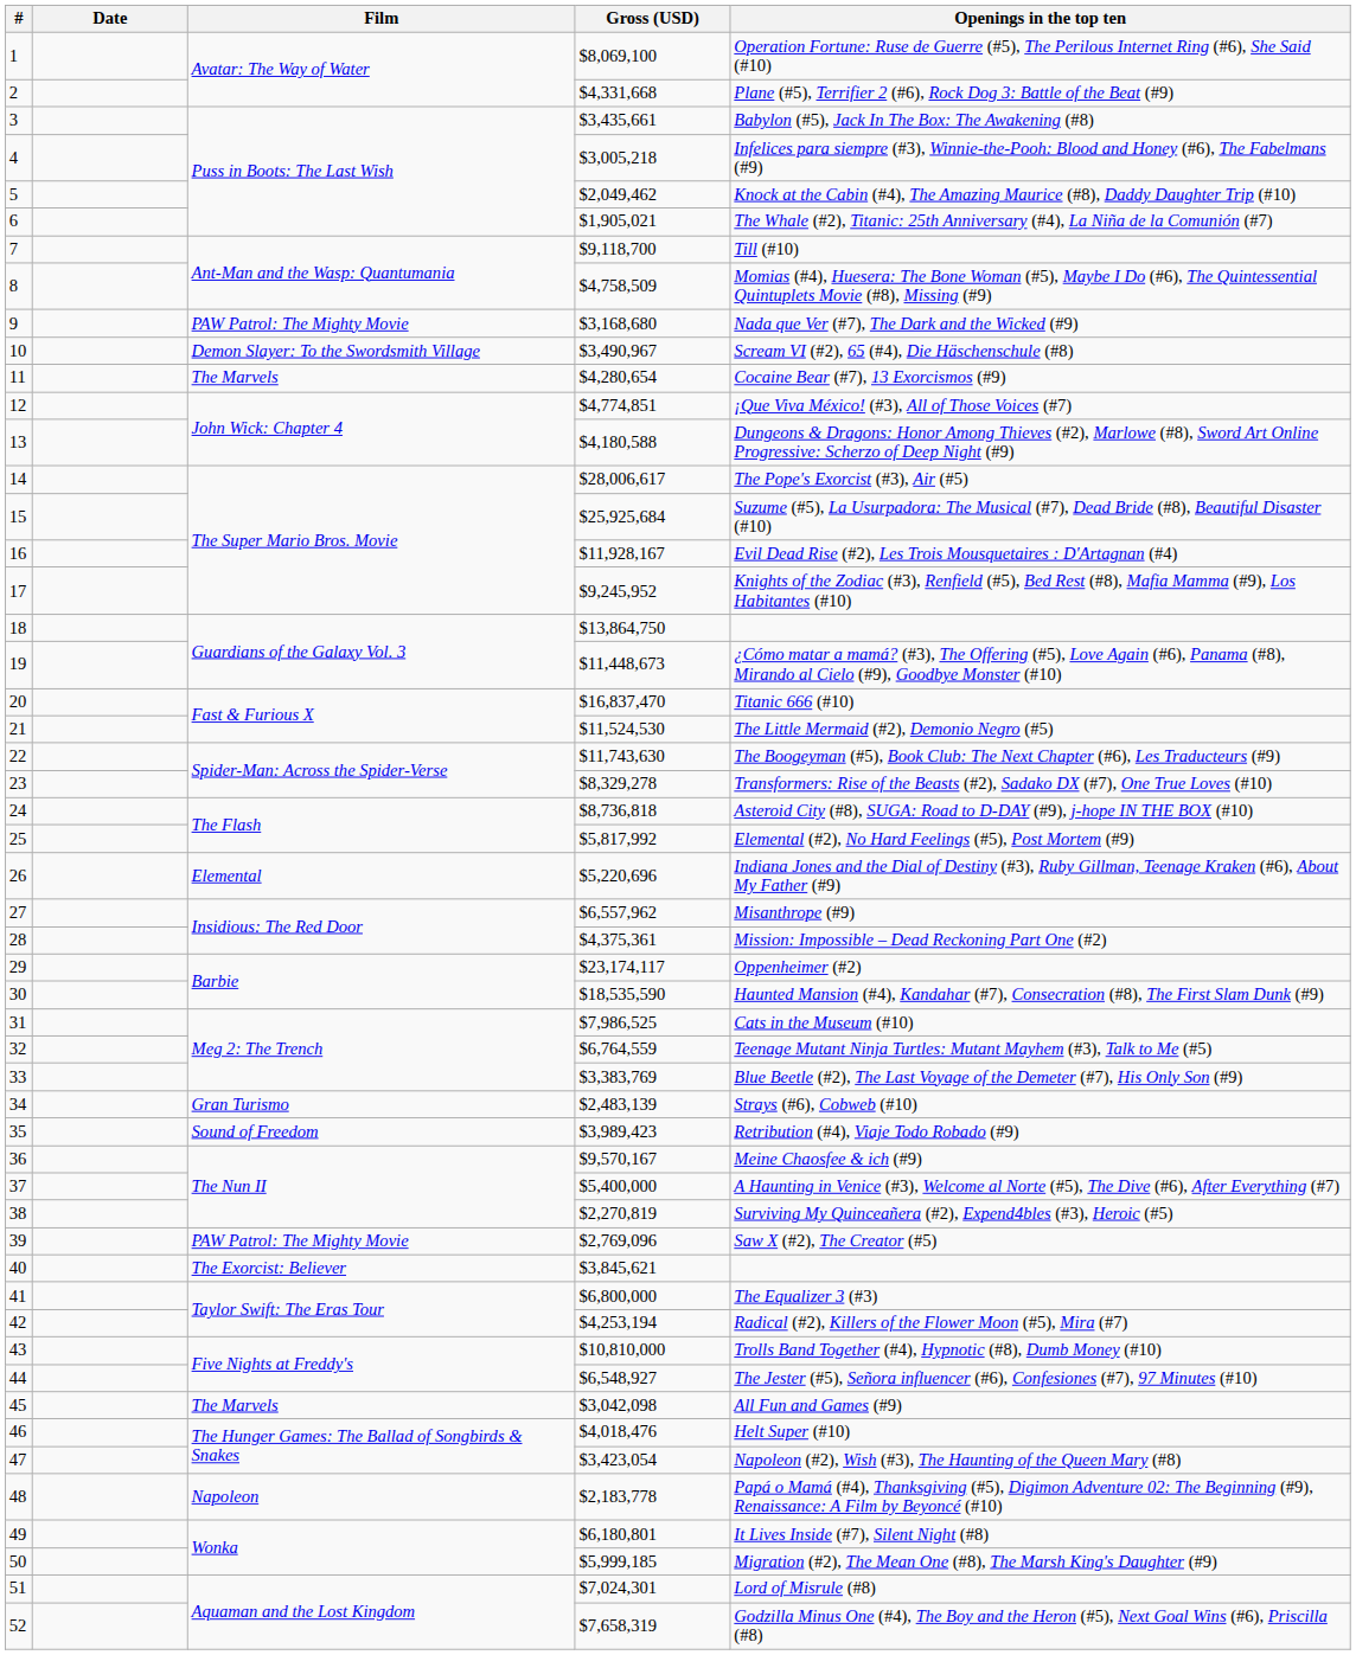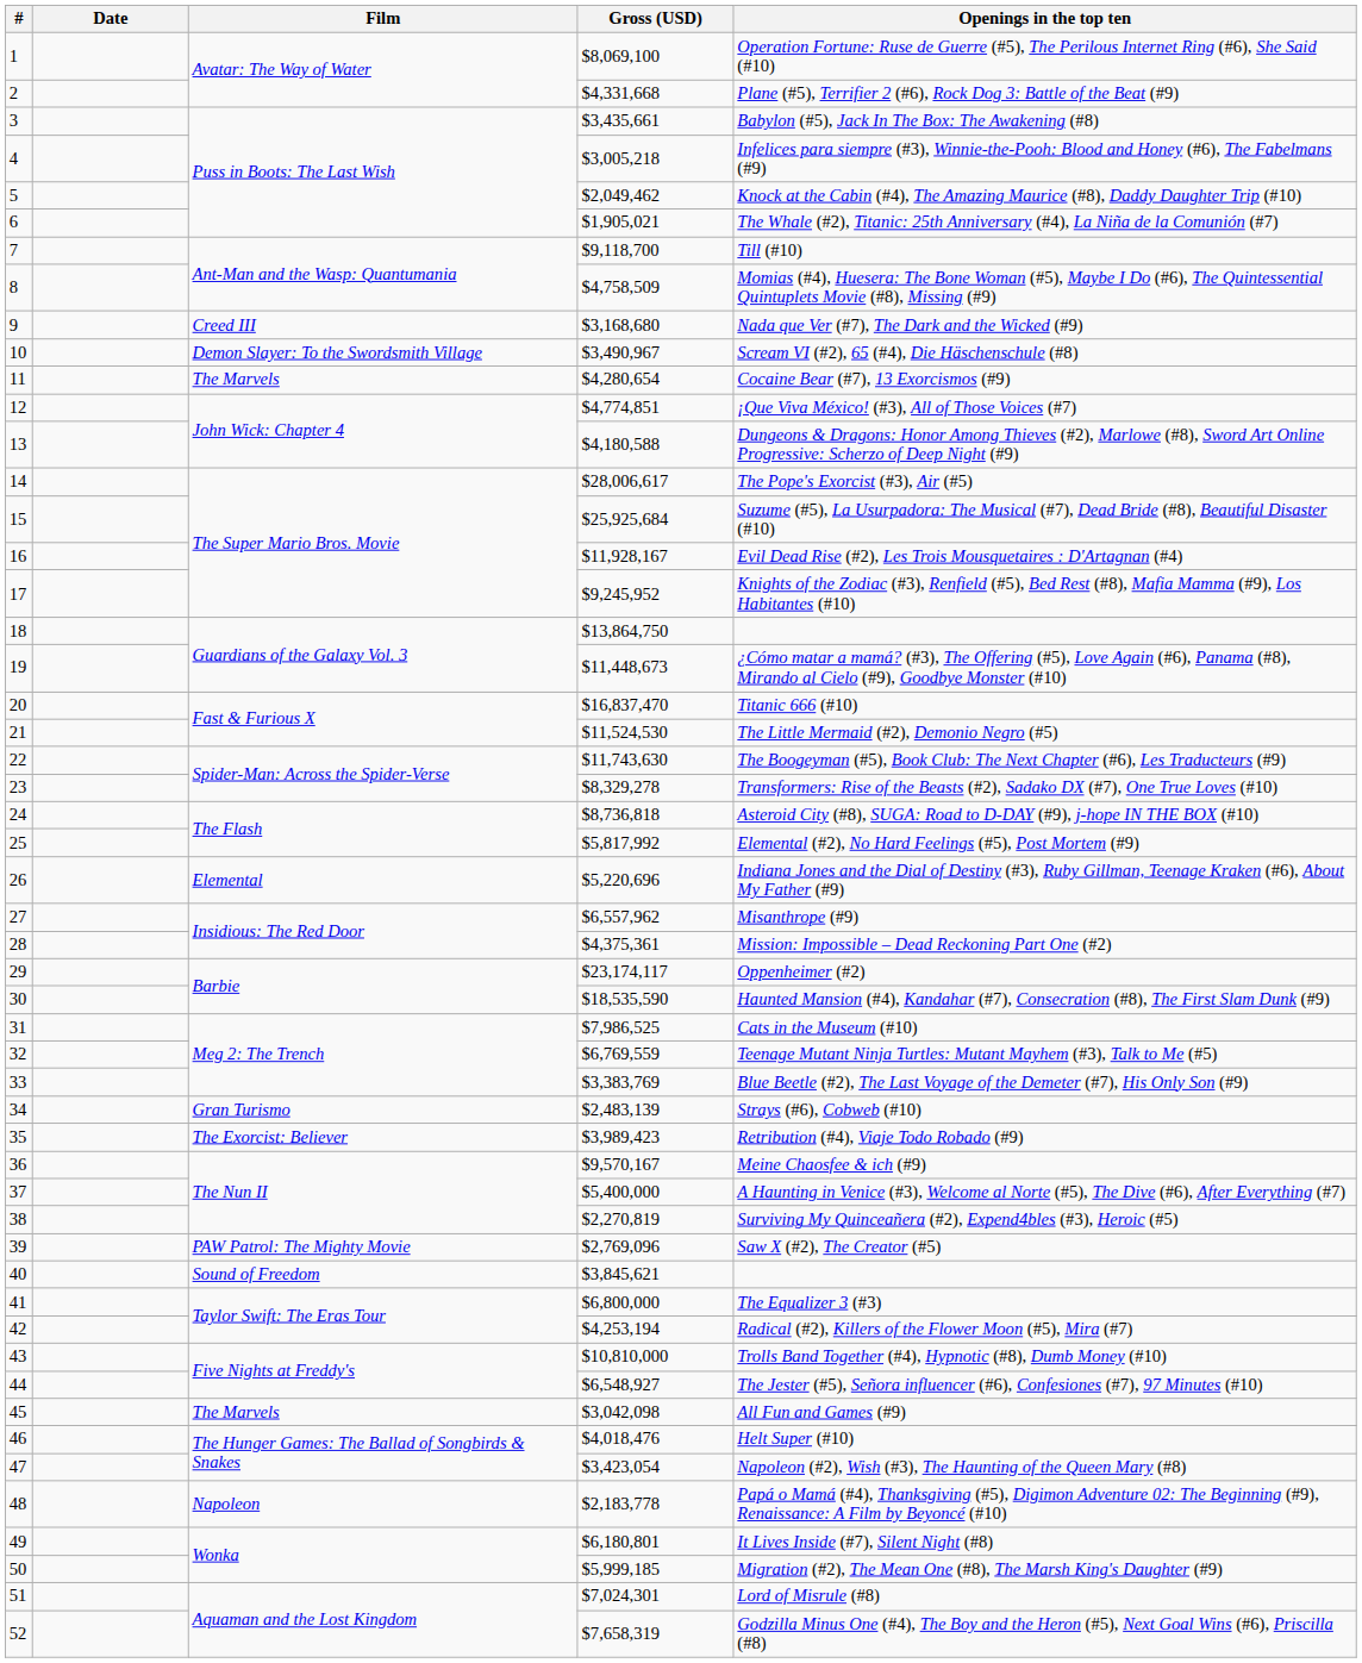 <table class="wikitable sortable">
 <tr>
 <th style="width:1%;">#</th>
 <th style="width:10%;">Date</th>
 <th style="width:25%;">Film</th>
 <th style="width:10%;">Gross (USD)</th>
 <th style="width:40%;">Openings in the top ten</th>
 </tr>
 <tr>
 <td>1</td>
 <td></td>
 <td rowspan="2"><em><a href='#'>Avatar: The Way of Water</a></em></td>
 <td>$8,069,100</td>
 <td><em><a href='#'>Operation Fortune: Ruse de Guerre</a></em> (#5), <em><a href='#'>The Perilous Internet Ring</a></em> (#6), <em><a href='#'>She Said</a></em> (#10)</td>
 </tr>
 <tr>
 <td>2</td>
 <td></td>
 <td>$4,331,668</td>
 <td><em><a href='#'>Plane</a></em> (#5), <em><a href='#'>Terrifier 2</a></em> (#6), <em><a href='#'>Rock Dog 3: Battle of the Beat</a></em> (#9)</td>
 </tr>
 <tr>
 <td>3</td>
 <td></td>
 <td rowspan="4"><em><a href='#'>Puss in Boots: The Last Wish</a></em></td>
 <td>$3,435,661</td>
 <td><em><a href='#'>Babylon</a></em> (#5), <em><a href='#'>Jack In The Box: The Awakening</a></em> (#8)</td>
 </tr>
 <tr>
 <td>4</td>
 <td></td>
 <td>$3,005,218</td>
 <td><em><a href='#'>Infelices para siempre</a></em> (#3), <em><a href='#'>Winnie-the-Pooh: Blood and Honey</a></em> (#6), <em><a href='#'>The Fabelmans</a></em> (#9)</td>
 </tr>
 <tr>
 <td>5</td>
 <td></td>
 <td>$2,049,462</td>
 <td><em><a href='#'>Knock at the Cabin</a></em> (#4), <em><a href='#'>The Amazing Maurice</a></em> (#8), <em><a href='#'>Daddy Daughter Trip</a></em> (#10)</td>
 </tr>
 <tr>
 <td>6</td>
 <td></td>
 <td>$1,905,021</td>
 <td><em><a href='#'>The Whale</a></em> (#2), <em><a href='#'>Titanic: 25th Anniversary</a></em> (#4), <em><a href='#'>La Niña de la Comunión</a></em> (#7)</td>
 </tr>
 <tr>
 <td>7</td>
 <td></td>
 <td rowspan="2"><em><a href='#'>Ant-Man and the Wasp: Quantumania</a></em></td>
 <td>$9,118,700</td>
 <td><em><a href='#'>Till</a></em> (#10)</td>
 </tr>
 <tr>
 <td>8</td>
 <td></td>
 <td>$4,758,509</td>
 <td><em><a href='#'>Momias</a></em> (#4), <em><a href='#'>Huesera: The Bone Woman</a></em> (#5), <em><a href='#'>Maybe I Do</a></em> (#6), <em><a href='#'>The Quintessential Quintuplets Movie</a></em> (#8), <em><a href='#'>Missing</a></em> (#9)</td>
 </tr>
 <tr>
 <td>9</td>
 <td></td>
-<td><em><a href='#'>PAW Patrol: The Mighty Movie</a></em></td>
+<td><em><a href='#'>Creed III</a></em></td>
 <td>$3,168,680</td>
 <td><em><a href='#'>Nada que Ver</a></em> (#7), <em><a href='#'>The Dark and the Wicked</a></em> (#9)</td>
 </tr>
 <tr>
 <td>10</td>
 <td></td>
 <td><em><a href='#'>Demon Slayer: To the Swordsmith Village</a></em></td>
 <td>$3,490,967</td>
 <td><em><a href='#'>Scream VI</a></em> (#2), <em><a href='#'>65</a></em> (#4), <em><a href='#'>Die Häschenschule</a></em> (#8)</td>
 </tr>
 <tr>
 <td>11</td>
 <td></td>
 <td><em><a href='#'>The Marvels</a></em></td>
 <td>$4,280,654</td>
 <td><em><a href='#'>Cocaine Bear</a></em> (#7), <em><a href='#'>13 Exorcismos</a></em> (#9)</td>
 </tr>
 <tr>
 <td>12</td>
 <td></td>
 <td rowspan="2"><em><a href='#'>John Wick: Chapter 4</a></em></td>
 <td>$4,774,851</td>
 <td><em><a href='#'>¡Que Viva México!</a></em> (#3), <em><a href='#'>All of Those Voices</a></em> (#7)</td>
 </tr>
 <tr>
 <td>13</td>
 <td></td>
 <td>$4,180,588</td>
 <td><em><a href='#'>Dungeons & Dragons: Honor Among Thieves</a></em> (#2), <em><a href='#'>Marlowe</a></em> (#8), <em><a href='#'>Sword Art Online Progressive: Scherzo of Deep Night</a></em> (#9)</td>
 </tr>
 <tr>
 <td>14</td>
 <td></td>
 <td rowspan="4"><em><a href='#'>The Super Mario Bros. Movie</a></em></td>
 <td>$28,006,617</td>
 <td><em><a href='#'>The Pope's Exorcist</a></em> (#3), <em><a href='#'>Air</a></em> (#5)</td>
 </tr>
 <tr>
 <td>15</td>
 <td></td>
 <td>$25,925,684</td>
 <td><em><a href='#'>Suzume</a></em> (#5), <em><a href='#'>La Usurpadora: The Musical</a></em> (#7), <em><a href='#'>Dead Bride</a></em> (#8), <em><a href='#'>Beautiful Disaster</a></em> (#10)</td>
 </tr>
 <tr>
 <td>16</td>
 <td></td>
 <td>$11,928,167</td>
 <td><em><a href='#'>Evil Dead Rise</a></em> (#2), <em><a href='#'>Les Trois Mousquetaires : D'Artagnan</a></em> (#4)</td>
 </tr>
 <tr>
 <td>17</td>
 <td></td>
 <td>$9,245,952</td>
 <td><em><a href='#'>Knights of the Zodiac</a></em> (#3), <em><a href='#'>Renfield</a></em> (#5), <em><a href='#'>Bed Rest</a></em> (#8), <em><a href='#'>Mafia Mamma</a></em> (#9), <em><a href='#'>Los Habitantes</a></em> (#10)</td>
 </tr>
 <tr>
 <td>18</td>
 <td></td>
 <td rowspan="2"><em><a href='#'>Guardians of the Galaxy Vol. 3</a></em></td>
 <td>$13,864,750</td>
 <td></td>
 </tr>
 <tr>
 <td>19</td>
 <td></td>
 <td>$11,448,673</td>
 <td><em><a href='#'>¿Cómo matar a mamá?</a></em> (#3), <em><a href='#'>The Offering</a></em> (#5), <em><a href='#'>Love Again</a></em> (#6), <em><a href='#'>Panama</a></em> (#8), <em><a href='#'>Mirando al Cielo</a></em> (#9), <em><a href='#'>Goodbye Monster</a></em> (#10)</td>
 </tr>
 <tr>
 <td>20</td>
 <td></td>
 <td rowspan="2"><em><a href='#'>Fast & Furious X</a></em></td>
 <td>$16,837,470</td>
 <td><em><a href='#'>Titanic 666</a></em> (#10)</td>
 </tr>
 <tr>
 <td>21</td>
 <td></td>
 <td>$11,524,530</td>
 <td><em><a href='#'>The Little Mermaid</a></em> (#2), <em><a href='#'>Demonio Negro</a></em> (#5)</td>
 </tr>
 <tr>
 <td>22</td>
 <td></td>
 <td rowspan="2"><em><a href='#'>Spider-Man: Across the Spider-Verse</a></em></td>
 <td>$11,743,630</td>
 <td><em><a href='#'>The Boogeyman</a></em> (#5), <em><a href='#'>Book Club: The Next Chapter</a></em> (#6), <em><a href='#'>Les Traducteurs</a></em> (#9)</td>
 </tr>
 <tr>
 <td>23</td>
 <td></td>
 <td>$8,329,278</td>
 <td><em><a href='#'>Transformers: Rise of the Beasts</a></em> (#2), <em><a href='#'>Sadako DX</a></em> (#7), <em><a href='#'>One True Loves</a></em> (#10)</td>
 </tr>
 <tr>
 <td>24</td>
 <td></td>
 <td rowspan="2"><em><a href='#'>The Flash</a></em></td>
 <td>$8,736,818</td>
 <td><em><a href='#'>Asteroid City</a></em> (#8), <em><a href='#'>SUGA: Road to D-DAY</a></em> (#9), <em><a href='#'>j-hope IN THE BOX</a></em> (#10)</td>
 </tr>
 <tr>
 <td>25</td>
 <td></td>
 <td>$5,817,992</td>
 <td><em><a href='#'>Elemental</a></em> (#2), <em><a href='#'>No Hard Feelings</a></em> (#5), <em><a href='#'>Post Mortem</a></em> (#9)</td>
 </tr>
 <tr>
 <td>26</td>
 <td></td>
 <td><em><a href='#'>Elemental</a></em></td>
 <td>$5,220,696</td>
 <td><em><a href='#'>Indiana Jones and the Dial of Destiny</a></em> (#3), <em><a href='#'>Ruby Gillman, Teenage Kraken</a></em> (#6), <em><a href='#'>About My Father</a></em> (#9)</td>
 </tr>
 <tr>
 <td>27</td>
 <td></td>
 <td rowspan="2"><em><a href='#'>Insidious: The Red Door</a></em></td>
 <td>$6,557,962</td>
 <td><em><a href='#'>Misanthrope</a></em> (#9)</td>
 </tr>
 <tr>
 <td>28</td>
 <td></td>
 <td>$4,375,361</td>
 <td><em><a href='#'>Mission: Impossible – Dead Reckoning Part One</a></em> (#2)</td>
 </tr>
 <tr>
 <td>29</td>
 <td></td>
 <td rowspan="2"><em><a href='#'>Barbie</a></em></td>
 <td>$23,174,117</td>
 <td><em><a href='#'>Oppenheimer</a></em> (#2)</td>
 </tr>
 <tr>
 <td>30</td>
 <td></td>
 <td>$18,535,590</td>
 <td><em><a href='#'>Haunted Mansion</a></em> (#4), <em><a href='#'>Kandahar</a></em> (#7), <em><a href='#'>Consecration</a></em> (#8), <em><a href='#'>The First Slam Dunk</a></em> (#9)</td>
 </tr>
 <tr>
 <td>31</td>
 <td></td>
 <td rowspan="3"><em><a href='#'>Meg 2: The Trench</a></em></td>
 <td>$7,986,525</td>
 <td><em><a href='#'>Cats in the Museum</a></em> (#10)</td>
 </tr>
 <tr>
 <td>32</td>
 <td></td>
-<td>$6,764,559</td>
+<td>$6,769,559</td>
 <td><em><a href='#'>Teenage Mutant Ninja Turtles: Mutant Mayhem</a></em> (#3), <em><a href='#'>Talk to Me</a></em> (#5)</td>
 </tr>
 <tr>
 <td>33</td>
 <td></td>
 <td>$3,383,769</td>
 <td><em><a href='#'>Blue Beetle</a></em> (#2), <em><a href='#'>The Last Voyage of the Demeter</a></em> (#7), <em><a href='#'>His Only Son</a></em> (#9)</td>
 </tr>
 <tr>
 <td>34</td>
 <td></td>
 <td><em><a href='#'>Gran Turismo</a></em></td>
 <td>$2,483,139</td>
 <td><em><a href='#'>Strays</a></em> (#6), <em><a href='#'>Cobweb</a></em> (#10)</td>
 </tr>
 <tr>
 <td>35</td>
 <td></td>
-<td><em><a href='#'>Sound of Freedom</a></em></td>
+<td><em><a href='#'>The Exorcist: Believer</a></em></td>
 <td>$3,989,423</td>
 <td><em><a href='#'>Retribution</a></em> (#4), <em><a href='#'>Viaje Todo Robado</a></em> (#9)</td>
 </tr>
 <tr>
 <td>36</td>
 <td></td>
 <td rowspan="3"><em><a href='#'>The Nun II</a></em></td>
 <td>$9,570,167</td>
 <td><em><a href='#'>Meine Chaosfee & ich</a></em> (#9)</td>
 </tr>
 <tr>
 <td>37</td>
 <td></td>
 <td>$5,400,000</td>
 <td><em><a href='#'>A Haunting in Venice</a></em> (#3), <em><a href='#'>Welcome al Norte</a></em> (#5), <em><a href='#'>The Dive</a></em> (#6), <em><a href='#'>After Everything</a></em> (#7)</td>
 </tr>
 <tr>
 <td>38</td>
 <td></td>
 <td>$2,270,819</td>
 <td><em><a href='#'>Surviving My Quinceañera</a></em> (#2), <em><a href='#'>Expend4bles</a></em> (#3), <em><a href='#'>Heroic</a></em> (#5)</td>
 </tr>
 <tr>
 <td>39</td>
 <td></td>
 <td><em><a href='#'>PAW Patrol: The Mighty Movie</a></em></td>
 <td>$2,769,096</td>
 <td><em><a href='#'>Saw X</a></em> (#2), <em><a href='#'>The Creator</a></em> (#5)</td>
 </tr>
 <tr>
 <td>40</td>
 <td></td>
-<td><em><a href='#'>The Exorcist: Believer</a></em></td>
+<td><em><a href='#'>Sound of Freedom</a></em></td>
 <td>$3,845,621</td>
 <td></td>
 </tr>
 <tr>
 <td>41</td>
 <td></td>
 <td rowspan="2"><em><a href='#'>Taylor Swift: The Eras Tour</a></em></td>
 <td>$6,800,000</td>
 <td><em><a href='#'>The Equalizer 3</a></em> (#3)</td>
 </tr>
 <tr>
 <td>42</td>
 <td></td>
 <td>$4,253,194</td>
 <td><em><a href='#'>Radical</a></em> (#2), <em><a href='#'>Killers of the Flower Moon</a></em> (#5), <em><a href='#'>Mira</a></em> (#7)</td>
 </tr>
 <tr>
 <td>43</td>
 <td></td>
 <td rowspan="2"><em><a href='#'>Five Nights at Freddy's</a></em></td>
 <td>$10,810,000</td>
 <td><em><a href='#'>Trolls Band Together</a></em> (#4), <em><a href='#'>Hypnotic</a></em> (#8), <em><a href='#'>Dumb Money</a></em> (#10)</td>
 </tr>
 <tr>
 <td>44</td>
 <td></td>
 <td>$6,548,927</td>
 <td><em><a href='#'>The Jester</a></em> (#5), <em><a href='#'>Señora influencer</a></em> (#6), <em><a href='#'>Confesiones</a></em> (#7), <em><a href='#'>97 Minutes</a></em> (#10)</td>
 </tr>
 <tr>
 <td>45</td>
 <td></td>
 <td><em><a href='#'>The Marvels</a></em></td>
 <td>$3,042,098</td>
 <td><em><a href='#'>All Fun and Games</a></em> (#9)</td>
 </tr>
 <tr>
 <td>46</td>
 <td></td>
 <td rowspan="2"><em><a href='#'>The Hunger Games: The Ballad of Songbirds & Snakes</a></em></td>
 <td>$4,018,476</td>
 <td><em><a href='#'>Helt Super</a></em> (#10)</td>
 </tr>
 <tr>
 <td>47</td>
 <td></td>
 <td>$3,423,054</td>
 <td><em><a href='#'>Napoleon</a></em> (#2), <em><a href='#'>Wish</a></em> (#3), <em><a href='#'>The Haunting of the Queen Mary</a></em> (#8)</td>
 </tr>
 <tr>
 <td>48</td>
 <td></td>
 <td><em><a href='#'>Napoleon</a></em></td>
 <td>$2,183,778</td>
 <td><em><a href='#'>Papá o Mamá</a></em> (#4), <em><a href='#'>Thanksgiving</a></em> (#5), <em><a href='#'>Digimon Adventure 02: The Beginning</a></em> (#9),  <em><a href='#'>Renaissance: A Film by Beyoncé</a></em> (#10)</td>
 </tr>
 <tr>
 <td>49</td>
 <td></td>
 <td rowspan="2"><em><a href='#'>Wonka</a></em></td>
 <td>$6,180,801</td>
 <td><em><a href='#'>It Lives Inside</a></em> (#7), <em><a href='#'>Silent Night</a></em> (#8)</td>
 </tr>
 <tr>
 <td>50</td>
 <td></td>
 <td>$5,999,185</td>
 <td><em><a href='#'>Migration</a></em> (#2), <em><a href='#'>The Mean One</a></em> (#8),  <em><a href='#'>The Marsh King's Daughter</a></em> (#9)</td>
 </tr>
 <tr>
 <td>51</td>
 <td></td>
 <td rowspan="2"><em><a href='#'>Aquaman and the Lost Kingdom</a></em></td>
 <td>$7,024,301</td>
 <td><em><a href='#'>Lord of Misrule</a></em> (#8)</td>
 </tr>
 <tr>
 <td>52</td>
 <td></td>
 <td>$7,658,319</td>
 <td><em><a href='#'>Godzilla Minus One</a></em> (#4), <em><a href='#'>The Boy and the Heron</a></em> (#5), <em><a href='#'>Next Goal Wins</a></em> (#6),  <em><a href='#'>Priscilla</a></em> (#8)</td>
 </tr>
 </table>
